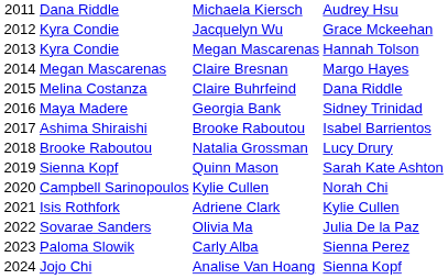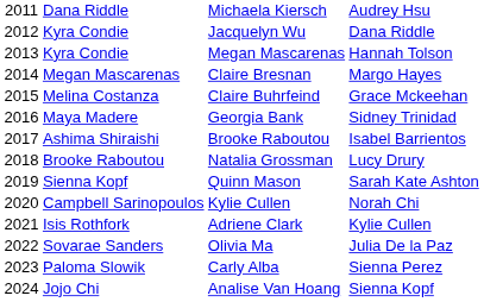 <table>
 <tr>
 <td style="text-align:center;">2011</td>
 <td><a href='#'>Dana Riddle</a></td>
 <td><a href='#'>Michaela Kiersch</a></td>
 <td><a href='#'>Audrey Hsu</a></td>
 </tr>
 <tr>
 <td style="text-align:center;">2012</td>
 <td><a href='#'>Kyra Condie</a></td>
 <td><a href='#'>Jacquelyn Wu</a></td>
-<td><a href='#'>Grace Mckeehan</a></td>
+<td><a href='#'>Dana Riddle</a></td>
 </tr>
 <tr>
 <td style="text-align:center;">2013</td>
 <td><a href='#'>Kyra Condie</a></td>
 <td><a href='#'>Megan Mascarenas</a></td>
 <td><a href='#'>Hannah Tolson</a></td>
 </tr>
 <tr>
 <td style="text-align:center;">2014</td>
 <td><a href='#'>Megan Mascarenas</a></td>
 <td><a href='#'>Claire Bresnan</a></td>
 <td><a href='#'>Margo Hayes</a></td>
 </tr>
 <tr>
 <td style="text-align:center;">2015</td>
 <td><a href='#'>Melina Costanza</a></td>
 <td><a href='#'>Claire Buhrfeind</a></td>
-<td><a href='#'>Dana Riddle</a></td>
+<td><a href='#'>Grace Mckeehan</a></td>
 </tr>
 <tr>
 <td style="text-align:center;">2016</td>
 <td><a href='#'>Maya Madere</a></td>
 <td><a href='#'>Georgia Bank</a></td>
 <td><a href='#'>Sidney Trinidad</a></td>
 </tr>
 <tr>
 <td style="text-align:center;">2017</td>
 <td><a href='#'>Ashima Shiraishi</a></td>
 <td><a href='#'>Brooke Raboutou</a></td>
 <td><a href='#'>Isabel Barrientos</a></td>
 </tr>
 <tr>
 <td style="text-align:center;">2018</td>
 <td><a href='#'>Brooke Raboutou</a></td>
 <td><a href='#'>Natalia Grossman</a></td>
 <td><a href='#'>Lucy Drury</a></td>
 </tr>
 <tr>
 <td style="text-align:center;">2019</td>
 <td><a href='#'>Sienna Kopf</a></td>
 <td><a href='#'>Quinn Mason</a></td>
 <td><a href='#'>Sarah Kate Ashton</a></td>
 </tr>
 <tr>
 <td style="text-align:center;">2020</td>
 <td><a href='#'>Campbell Sarinopoulos</a></td>
 <td><a href='#'>Kylie Cullen</a></td>
 <td><a href='#'>Norah Chi</a></td>
 </tr>
 <tr>
 <td style="text-align:center;">2021</td>
 <td><a href='#'>Isis Rothfork</a></td>
 <td><a href='#'>Adriene Clark</a></td>
 <td><a href='#'>Kylie Cullen</a></td>
 </tr>
 <tr>
 <td style="text-align:center;">2022</td>
 <td><a href='#'>Sovarae Sanders</a></td>
 <td><a href='#'>Olivia Ma</a></td>
 <td><a href='#'>Julia De la Paz</a></td>
 </tr>
 <tr>
 <td style="text-align:center;">2023</td>
 <td><a href='#'>Paloma Slowik</a></td>
 <td><a href='#'>Carly Alba</a></td>
 <td><a href='#'>Sienna Perez</a></td>
 </tr>
 <tr>
 <td style="text-align:center;">2024</td>
 <td><a href='#'>Jojo Chi</a></td>
 <td><a href='#'>Analise Van Hoang</a></td>
 <td><a href='#'>Sienna Kopf</a></td>
 </tr>
 </table>
